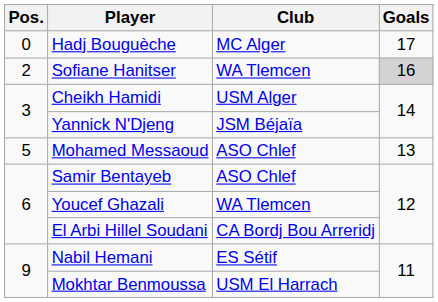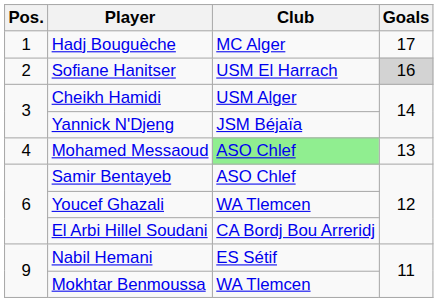 <table class="wikitable">
 <tr>
 <th>Pos.</th>
 <th>Player</th>
 <th>Club</th>
 <th>Goals</th>
 </tr>
 <tr>
-<td rowspan=1 align="center">0</td>
+<td rowspan=1 align="center">1</td>
 <td> <a href='#'>Hadj Bouguèche</a></td>
 <td><a href='#'>MC Alger</a></td>
 <td rowspan=1 align="center">17</td>
 </tr>
 <tr>
 <td rowspan=1 align="center">2</td>
 <td> <a href='#'>Sofiane Hanitser</a></td>
-<td><a href='#'>WA Tlemcen</a></td>
+<td><a href='#'>USM El Harrach</a></td>
 <td rowspan=1 align="center" style="background: lightgrey;">16</td>
 </tr>
 <tr>
 <td rowspan=2 align="center">3</td>
 <td> <a href='#'>Cheikh Hamidi</a></td>
 <td><a href='#'>USM Alger</a></td>
 <td rowspan=2 align="center">14</td>
 </tr>
 <tr>
 <td> <a href='#'>Yannick N'Djeng</a></td>
 <td><a href='#'>JSM Béjaïa</a></td>
 </tr>
 <tr>
-<td rowspan=1 align="center">5</td>
+<td rowspan=1 align="center">4</td>
 <td> <a href='#'>Mohamed Messaoud</a></td>
-<td><a href='#'>ASO Chlef</a></td>
+<td style="background: lightgreen;"><a href='#'>ASO Chlef</a></td>
 <td rowspan=1 align="center">13</td>
 </tr>
 <tr>
 <td rowspan=3 align="center">6</td>
 <td> <a href='#'>Samir Bentayeb</a></td>
 <td><a href='#'>ASO Chlef</a></td>
 <td rowspan=3 align="center">12</td>
 </tr>
 <tr>
 <td> <a href='#'>Youcef Ghazali</a></td>
 <td><a href='#'>WA Tlemcen</a></td>
 </tr>
 <tr>
 <td> <a href='#'>El Arbi Hillel Soudani</a></td>
 <td><a href='#'>CA Bordj Bou Arreridj</a></td>
 </tr>
 <tr>
 <td rowspan=2 align="center">9</td>
 <td> <a href='#'>Nabil Hemani</a></td>
 <td><a href='#'>ES Sétif</a></td>
 <td rowspan=2 align="center">11</td>
 </tr>
 <tr>
 <td> <a href='#'>Mokhtar Benmoussa</a></td>
-<td><a href='#'>USM El Harrach</a></td>
+<td><a href='#'>WA Tlemcen</a></td>
 </tr>
 </table>
